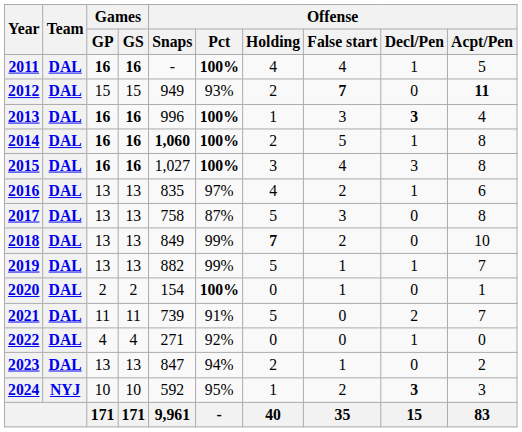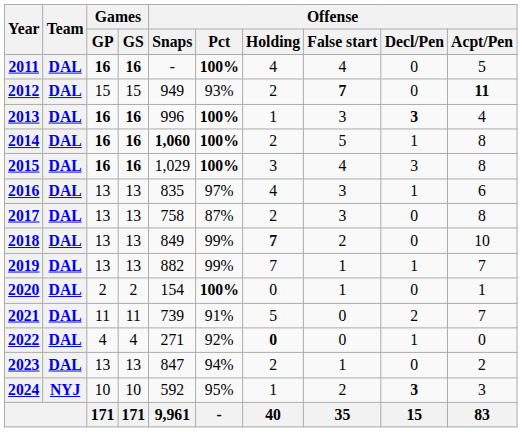 <table class="wikitable" style="text-align:center;">
 <tr>
 <th rowspan="2">Year</th>
 <th rowspan="2">Team</th>
 <th colspan="2">Games</th>
 <th colspan="8">Offense</th>
 </tr>
 <tr>
 <th>GP</th>
 <th>GS</th>
 <th>Snaps</th>
 <th>Pct</th>
 <th>Holding</th>
 <th>False start</th>
 <th>Decl/Pen</th>
 <th>Acpt/Pen</th>
 </tr>
 <tr>
 <th><a href='#'>2011</a></th>
 <th><a href='#'>DAL</a></th>
 <td><strong>16</strong></td>
 <td><strong>16</strong></td>
 <td>-</td>
 <td><strong>100%</strong></td>
 <td>4</td>
 <td>4</td>
-<td>1</td>
+<td>0</td>
 <td>5</td>
 </tr>
 <tr>
 <th><a href='#'>2012</a></th>
 <th><a href='#'>DAL</a></th>
 <td>15</td>
 <td>15</td>
 <td>949</td>
 <td>93%</td>
 <td>2</td>
 <td><strong>7</strong></td>
 <td>0</td>
 <td><strong>11</strong></td>
 </tr>
 <tr>
 <th><a href='#'>2013</a></th>
 <th><a href='#'>DAL</a></th>
 <td><strong>16</strong></td>
 <td><strong>16</strong></td>
 <td>996</td>
 <td><strong>100%</strong></td>
 <td>1</td>
 <td>3</td>
 <td><strong>3</strong></td>
 <td>4</td>
 </tr>
 <tr>
 <th><a href='#'>2014</a></th>
 <th><a href='#'>DAL</a></th>
 <td><strong>16</strong></td>
 <td><strong>16</strong></td>
 <td><strong>1,060</strong></td>
 <td><strong>100%</strong></td>
 <td>2</td>
 <td>5</td>
 <td>1</td>
 <td>8</td>
 </tr>
 <tr>
 <th><a href='#'>2015</a></th>
 <th><a href='#'>DAL</a></th>
 <td><strong>16</strong></td>
 <td><strong>16</strong></td>
-<td>1,027</td>
+<td>1,029</td>
 <td><strong>100%</strong></td>
 <td>3</td>
 <td>4</td>
 <td>3</td>
 <td>8</td>
 </tr>
 <tr>
 <th><a href='#'>2016</a></th>
 <th><a href='#'>DAL</a></th>
 <td>13</td>
 <td>13</td>
 <td>835</td>
 <td>97%</td>
 <td>4</td>
-<td>2</td>
+<td>3</td>
 <td>1</td>
 <td>6</td>
 </tr>
 <tr>
 <th><a href='#'>2017</a></th>
 <th><a href='#'>DAL</a></th>
 <td>13</td>
 <td>13</td>
 <td>758</td>
 <td>87%</td>
-<td>5</td>
+<td>2</td>
 <td>3</td>
 <td>0</td>
 <td>8</td>
 </tr>
 <tr>
 <th><a href='#'>2018</a></th>
 <th><a href='#'>DAL</a></th>
 <td>13</td>
 <td>13</td>
 <td>849</td>
 <td>99%</td>
 <td><strong>7</strong></td>
 <td>2</td>
 <td>0</td>
 <td>10</td>
 </tr>
 <tr>
 <th><a href='#'>2019</a></th>
 <th><a href='#'>DAL</a></th>
 <td>13</td>
 <td>13</td>
 <td>882</td>
 <td>99%</td>
-<td>5</td>
+<td>7</td>
 <td>1</td>
 <td>1</td>
 <td>7</td>
 </tr>
 <tr>
 <th><a href='#'>2020</a></th>
 <th><a href='#'>DAL</a></th>
 <td>2</td>
 <td>2</td>
 <td>154</td>
 <td><strong>100%</strong></td>
 <td>0</td>
 <td>1</td>
 <td>0</td>
 <td>1</td>
 </tr>
 <tr>
 <th><a href='#'>2021</a></th>
 <th><a href='#'>DAL</a></th>
 <td>11</td>
 <td>11</td>
 <td>739</td>
 <td>91%</td>
 <td>5</td>
 <td>0</td>
 <td>2</td>
 <td>7</td>
 </tr>
 <tr>
 <th><a href='#'>2022</a></th>
 <th><a href='#'>DAL</a></th>
 <td>4</td>
 <td>4</td>
 <td>271</td>
 <td>92%</td>
-<td>0</td>
+<td><strong>0</strong></td>
 <td>0</td>
 <td>1</td>
 <td>0</td>
 </tr>
 <tr>
 <th><a href='#'>2023</a></th>
 <th><a href='#'>DAL</a></th>
 <td>13</td>
 <td>13</td>
 <td>847</td>
 <td>94%</td>
 <td>2</td>
 <td>1</td>
 <td>0</td>
 <td>2</td>
 </tr>
 <tr>
 <th><a href='#'>2024</a></th>
 <th><a href='#'>NYJ</a></th>
 <td>10</td>
 <td>10</td>
 <td>592</td>
 <td>95%</td>
 <td>1</td>
 <td>2</td>
 <td><strong>3</strong></td>
 <td>3</td>
 </tr>
 <tr>
 <th colspan="2"></th>
 <th>171</th>
 <th>171</th>
 <th>9,961</th>
 <th>-</th>
 <th>40</th>
 <th>35</th>
 <th>15</th>
 <th>83</th>
 </tr>
 </table>
